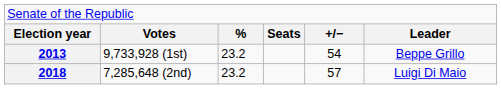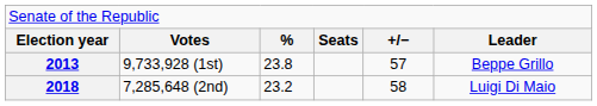 <table class=wikitable style="width:50%; border:1px #AAAAFF solid">
 <tr>
 <td colspan=6><a href='#'>Senate of the Republic</a></td>
 </tr>
 <tr>
 <th width=13%>Election year</th>
 <th width=16%>Votes</th>
 <th width=6%>%</th>
 <th width=1%>Seats</th>
 <th width=8%>+/−</th>
 <th width=18%>Leader</th>
 </tr>
 <tr>
 <th><a href='#'>2013</a></th>
 <td>9,733,928 (1st)</td>
-<td>23.2</td>
+<td>23.8</td>
 <td></td>
-<td style="text-align: center"> 54</td>
+<td style="text-align: center"> 57</td>
 <td style="text-align: center"><a href='#'>Beppe Grillo</a></td>
 </tr>
 <tr>
 <th><a href='#'>2018</a></th>
 <td>7,285,648 (2nd)</td>
 <td>23.2</td>
 <td></td>
-<td style="text-align: center"> 57</td>
+<td style="text-align: center"> 58</td>
 <td style="text-align: center"><a href='#'>Luigi Di Maio</a></td>
 </tr>
 </table>
